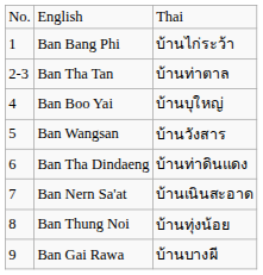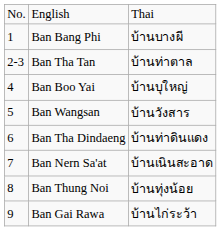 <table class="wikitable">
 <tr>
 <td>No.</td>
 <td>English</td>
 <td>Thai</td>
 </tr>
 <tr>
 <td>1</td>
 <td>Ban Bang Phi</td>
-<td>บ้านไก่ระว้า</td>
+<td>บ้านบางผี</td>
 </tr>
 <tr>
 <td>2-3</td>
 <td>Ban Tha Tan</td>
 <td>บ้านท่าตาล</td>
 </tr>
 <tr>
 <td>4</td>
 <td>Ban Boo Yai</td>
 <td>บ้านบุใหญ่</td>
 </tr>
 <tr>
 <td>5</td>
 <td>Ban Wangsan</td>
 <td>บ้านวังสาร</td>
 </tr>
 <tr>
 <td>6</td>
 <td>Ban Tha Dindaeng</td>
 <td>บ้านท่าดินแดง</td>
 </tr>
 <tr>
 <td>7</td>
 <td>Ban Nern Sa'at</td>
 <td>บ้านเนินสะอาด</td>
 </tr>
 <tr>
 <td>8</td>
 <td>Ban Thung Noi</td>
 <td>บ้านทุ่งน้อย</td>
 </tr>
 <tr>
 <td>9</td>
 <td>Ban Gai Rawa</td>
-<td>บ้านบางผี</td>
+<td>บ้านไก่ระว้า</td>
 </tr>
 </table>
